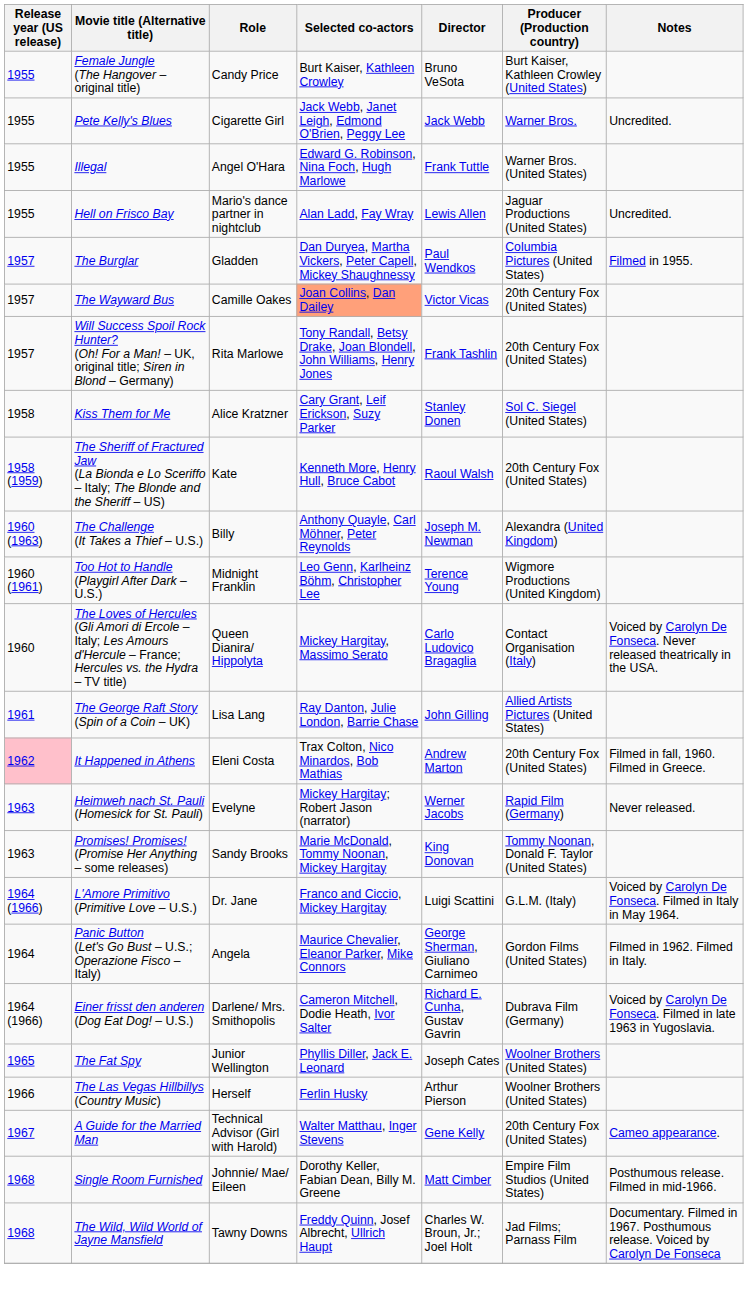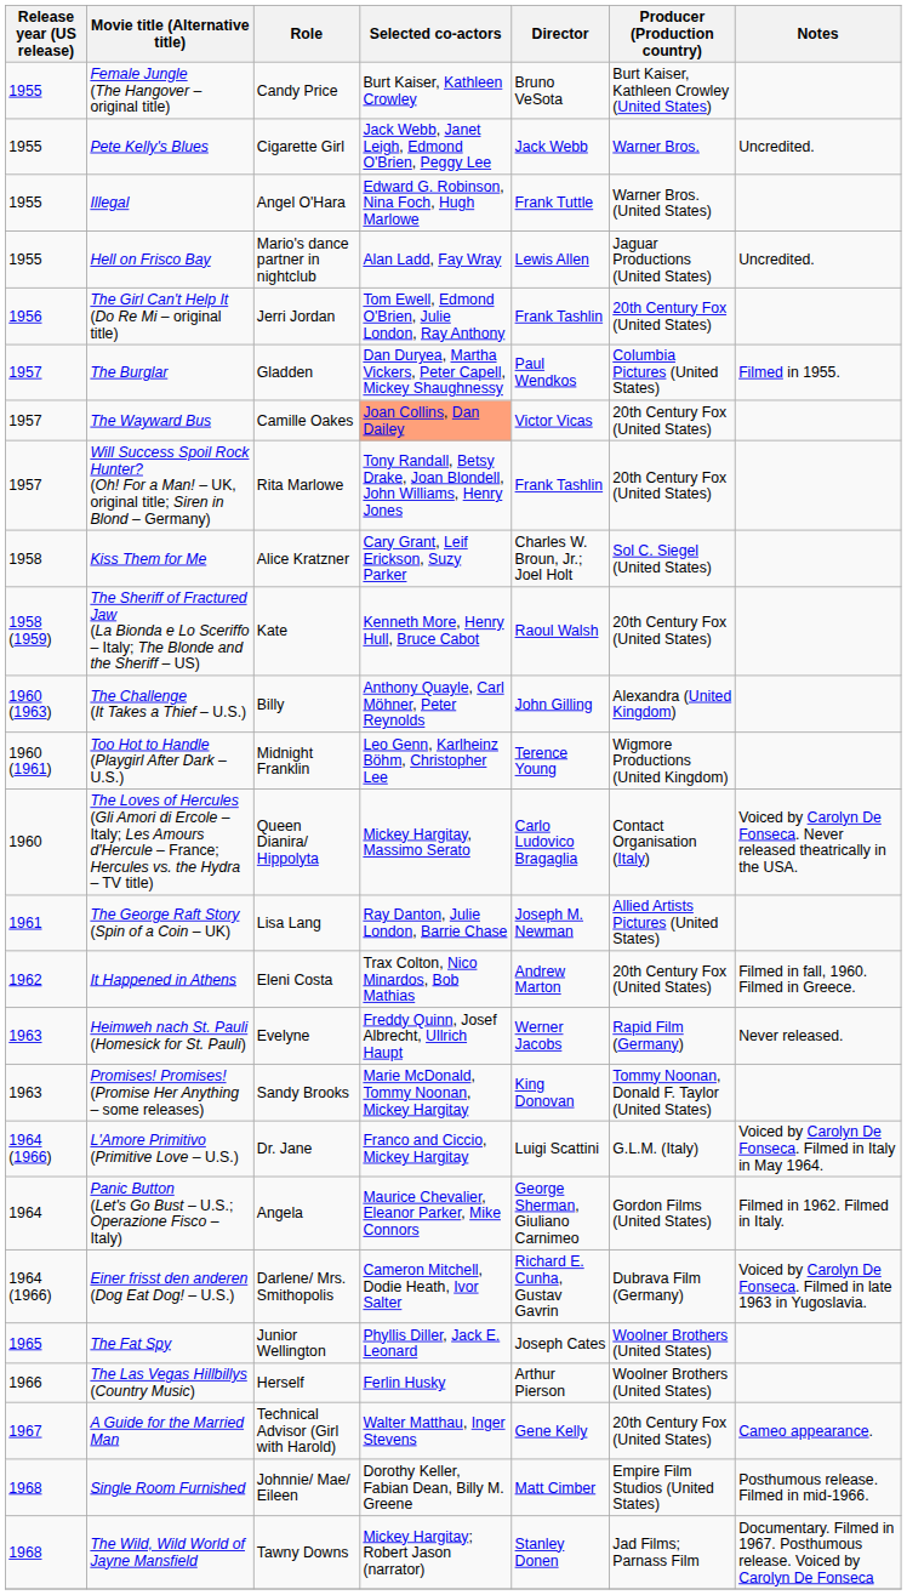 <table class="wikitable" style="font-size:90%;">
 <tr>
 <th>Release year (US release)</th>
 <th>Movie title (Alternative title)</th>
 <th>Role</th>
 <th>Selected co-actors</th>
 <th>Director</th>
 <th>Producer (Production country)</th>
 <th>Notes</th>
 </tr>
 <tr>
 <td><a href='#'>1955</a></td>
 <td><em><a href='#'>Female Jungle</a></em><br>(<em>The Hangover</em> – original title)</td>
 <td>Candy Price</td>
 <td>Burt Kaiser, <a href='#'>Kathleen Crowley</a></td>
 <td>Bruno VeSota</td>
 <td>Burt Kaiser, Kathleen Crowley (<a href='#'>United States</a>)</td>
 <td></td>
 </tr>
 <tr>
 <td>1955</td>
 <td><em><a href='#'>Pete Kelly's Blues</a></em></td>
 <td>Cigarette Girl</td>
 <td><a href='#'>Jack Webb</a>, <a href='#'>Janet Leigh</a>, <a href='#'>Edmond O'Brien</a>, <a href='#'>Peggy Lee</a></td>
 <td><a href='#'>Jack Webb</a></td>
 <td><a href='#'>Warner Bros.</a></td>
 <td>Uncredited.</td>
 </tr>
 <tr>
 <td>1955</td>
 <td><em><a href='#'>Illegal</a></em></td>
 <td>Angel O'Hara</td>
 <td><a href='#'>Edward G. Robinson</a>, <a href='#'>Nina Foch</a>, <a href='#'>Hugh Marlowe</a></td>
 <td><a href='#'>Frank Tuttle</a></td>
 <td>Warner Bros. (United States)</td>
 <td></td>
 </tr>
 <tr>
 <td>1955</td>
 <td><em><a href='#'>Hell on Frisco Bay</a></em></td>
 <td>Mario's dance partner in nightclub</td>
 <td><a href='#'>Alan Ladd</a>, <a href='#'>Fay Wray</a></td>
 <td><a href='#'>Lewis Allen</a></td>
 <td>Jaguar Productions (United States)</td>
 <td>Uncredited.</td>
 </tr>
 <tr>
+<td><a href='#'>1956</a></td>
+<td><em><a href='#'>The Girl Can't Help It</a></em><br>(<em>Do Re Mi</em> – original title)</td>
+<td>Jerri Jordan</td>
+<td><a href='#'>Tom Ewell</a>, <a href='#'>Edmond O'Brien</a>, <a href='#'>Julie London</a>, <a href='#'>Ray Anthony</a></td>
+<td><a href='#'>Frank Tashlin</a></td>
+<td><a href='#'>20th Century Fox</a> (United States)</td>
+<td></td>
+</tr>
+<tr>
 <td><a href='#'>1957</a></td>
 <td><em><a href='#'>The Burglar</a></em></td>
 <td>Gladden</td>
 <td><a href='#'>Dan Duryea</a>, <a href='#'>Martha Vickers</a>, <a href='#'>Peter Capell</a>, <a href='#'>Mickey Shaughnessy</a></td>
 <td><a href='#'>Paul Wendkos</a></td>
 <td><a href='#'>Columbia Pictures</a> (United States)</td>
 <td><a href='#'>Filmed</a> in 1955.</td>
 </tr>
 <tr>
 <td>1957</td>
 <td><em><a href='#'>The Wayward Bus</a></em></td>
 <td>Camille Oakes</td>
 <td style="background: lightsalmon;"><a href='#'>Joan Collins</a>, <a href='#'>Dan Dailey</a></td>
 <td><a href='#'>Victor Vicas</a></td>
 <td>20th Century Fox (United States)</td>
 <td></td>
 </tr>
 <tr>
 <td>1957</td>
 <td><em><a href='#'>Will Success Spoil Rock Hunter?</a></em><br>(<em>Oh! For a Man!</em> – UK, original title; <em>Siren in Blond</em> – Germany)</td>
 <td>Rita Marlowe</td>
 <td><a href='#'>Tony Randall</a>, <a href='#'>Betsy Drake</a>, <a href='#'>Joan Blondell</a>, <a href='#'>John Williams</a>, <a href='#'>Henry Jones</a></td>
 <td><a href='#'>Frank Tashlin</a></td>
 <td>20th Century Fox (United States)</td>
 <td></td>
 </tr>
 <tr>
 <td>1958</td>
 <td><em><a href='#'>Kiss Them for Me</a></em></td>
 <td>Alice Kratzner</td>
 <td><a href='#'>Cary Grant</a>, <a href='#'>Leif Erickson</a>, <a href='#'>Suzy Parker</a></td>
-<td><a href='#'>Stanley Donen</a></td>
+<td>Charles W. Broun, Jr.; Joel Holt</td>
 <td><a href='#'>Sol C. Siegel</a> (United States)</td>
 <td></td>
 </tr>
 <tr>
 <td><a href='#'>1958</a> (<a href='#'>1959</a>)</td>
 <td><em><a href='#'>The Sheriff of Fractured Jaw</a></em><br>(<em>La Bionda e Lo Sceriffo</em> – Italy; <em>The Blonde and the Sheriff</em> – US)</td>
 <td>Kate</td>
 <td><a href='#'>Kenneth More</a>, <a href='#'>Henry Hull</a>, <a href='#'>Bruce Cabot</a></td>
 <td><a href='#'>Raoul Walsh</a></td>
 <td>20th Century Fox (United States)</td>
 <td></td>
 </tr>
 <tr>
 <td><a href='#'>1960</a> (<a href='#'>1963</a>)</td>
 <td><em><a href='#'>The Challenge</a></em><br>(<em>It Takes a Thief</em> – U.S.)</td>
 <td>Billy</td>
 <td><a href='#'>Anthony Quayle</a>, <a href='#'>Carl Möhner</a>, <a href='#'>Peter Reynolds</a></td>
-<td><a href='#'>Joseph M. Newman</a></td>
+<td><a href='#'>John Gilling</a></td>
 <td>Alexandra (<a href='#'>United Kingdom</a>)</td>
 <td></td>
 </tr>
 <tr>
 <td>1960 (<a href='#'>1961</a>)</td>
 <td><em><a href='#'>Too Hot to Handle</a></em><br>(<em>Playgirl After Dark</em> – U.S.)</td>
 <td>Midnight Franklin</td>
 <td><a href='#'>Leo Genn</a>, <a href='#'>Karlheinz Böhm</a>, <a href='#'>Christopher Lee</a></td>
 <td><a href='#'>Terence Young</a></td>
 <td>Wigmore Productions (United Kingdom)</td>
 <td></td>
 </tr>
 <tr>
 <td>1960</td>
 <td><em><a href='#'>The Loves of Hercules</a></em><br>(<em>Gli Amori di Ercole</em> – Italy; <em>Les Amours d'Hercule</em> – France; <em>Hercules vs. the Hydra</em> – TV title)</td>
 <td>Queen Dianira/ <a href='#'>Hippolyta</a></td>
 <td><a href='#'>Mickey Hargitay</a>, <a href='#'>Massimo Serato</a></td>
 <td><a href='#'>Carlo Ludovico Bragaglia</a></td>
 <td>Contact Organisation (<a href='#'>Italy</a>)</td>
 <td>Voiced by <a href='#'>Carolyn De Fonseca</a>. Never released theatrically in the USA.</td>
 </tr>
 <tr>
 <td><a href='#'>1961</a></td>
 <td><em><a href='#'>The George Raft Story</a></em><br>(<em>Spin of a Coin</em> – UK)</td>
 <td>Lisa Lang</td>
 <td><a href='#'>Ray Danton</a>, <a href='#'>Julie London</a>, <a href='#'>Barrie Chase</a></td>
-<td><a href='#'>John Gilling</a></td>
+<td><a href='#'>Joseph M. Newman</a></td>
 <td><a href='#'>Allied Artists Pictures</a> (United States)</td>
 <td></td>
 </tr>
 <tr>
-<td style="background: pink;"><a href='#'>1962</a></td>
+<td><a href='#'>1962</a></td>
 <td><em><a href='#'>It Happened in Athens</a></em></td>
 <td>Eleni Costa</td>
 <td>Trax Colton, <a href='#'>Nico Minardos</a>, <a href='#'>Bob Mathias</a></td>
 <td><a href='#'>Andrew Marton</a></td>
 <td>20th Century Fox (United States)</td>
 <td>Filmed in fall, 1960. Filmed in Greece.</td>
 </tr>
 <tr>
 <td><a href='#'>1963</a></td>
 <td><em><a href='#'>Heimweh nach St. Pauli</a></em><br>(<em>Homesick for St. Pauli</em>)</td>
 <td>Evelyne</td>
-<td><a href='#'>Mickey Hargitay</a>; Robert Jason (narrator)</td>
+<td><a href='#'>Freddy Quinn</a>, Josef Albrecht, <a href='#'>Ullrich Haupt</a></td>
 <td><a href='#'>Werner Jacobs</a></td>
 <td><a href='#'>Rapid Film</a> (<a href='#'>Germany</a>)</td>
 <td>Never released.</td>
 </tr>
 <tr>
 <td>1963</td>
 <td><em><a href='#'>Promises! Promises!</a></em><br>(<em>Promise Her Anything</em> – some releases)</td>
 <td>Sandy Brooks</td>
 <td><a href='#'>Marie McDonald</a>, <a href='#'>Tommy Noonan</a>, <a href='#'>Mickey Hargitay</a></td>
 <td><a href='#'>King Donovan</a></td>
 <td><a href='#'>Tommy Noonan</a>, Donald F. Taylor (United States)</td>
 <td></td>
 </tr>
 <tr>
 <td><a href='#'>1964</a> (<a href='#'>1966</a>)</td>
 <td><em><a href='#'>L'Amore Primitivo</a></em><br>(<em>Primitive Love</em> – U.S.)</td>
 <td>Dr. Jane</td>
 <td><a href='#'>Franco and Ciccio</a>, <a href='#'>Mickey Hargitay</a></td>
 <td>Luigi Scattini</td>
 <td>G.L.M. (Italy)</td>
 <td>Voiced by <a href='#'>Carolyn De Fonseca</a>. Filmed in Italy in May 1964.</td>
 </tr>
 <tr>
 <td>1964</td>
 <td><em><a href='#'>Panic Button</a></em><br>(<em>Let's Go Bust</em> – U.S.; <em>Operazione Fisco</em> – Italy)</td>
 <td>Angela</td>
 <td><a href='#'>Maurice Chevalier</a>, <a href='#'>Eleanor Parker</a>, <a href='#'>Mike Connors</a></td>
 <td><a href='#'>George Sherman</a>, Giuliano Carnimeo</td>
 <td>Gordon Films (United States)</td>
 <td>Filmed in 1962. Filmed in Italy.</td>
 </tr>
 <tr>
 <td>1964 (1966)</td>
 <td><em><a href='#'>Einer frisst den anderen</a></em><br>(<em>Dog Eat Dog!</em> – U.S.)</td>
 <td>Darlene/ Mrs. Smithopolis</td>
 <td><a href='#'>Cameron Mitchell</a>, Dodie Heath, <a href='#'>Ivor Salter</a></td>
 <td><a href='#'>Richard E. Cunha</a>, Gustav Gavrin</td>
 <td>Dubrava Film (Germany)</td>
 <td>Voiced by <a href='#'>Carolyn De Fonseca</a>. Filmed in late 1963 in Yugoslavia.</td>
 </tr>
 <tr>
 <td><a href='#'>1965</a></td>
 <td><em><a href='#'>The Fat Spy</a></em></td>
 <td>Junior Wellington</td>
 <td><a href='#'>Phyllis Diller</a>, <a href='#'>Jack E. Leonard</a></td>
 <td>Joseph Cates</td>
 <td><a href='#'>Woolner Brothers</a> (United States)</td>
 <td></td>
 </tr>
 <tr>
 <td>1966</td>
 <td><em><a href='#'>The Las Vegas Hillbillys</a></em><br>(<em>Country Music</em>)</td>
 <td>Herself</td>
 <td><a href='#'>Ferlin Husky</a></td>
 <td>Arthur Pierson</td>
 <td>Woolner Brothers (United States)</td>
 <td></td>
 </tr>
 <tr>
 <td><a href='#'>1967</a></td>
 <td><em><a href='#'>A Guide for the Married Man</a></em></td>
 <td>Technical Advisor (Girl with Harold)</td>
 <td><a href='#'>Walter Matthau</a>, <a href='#'>Inger Stevens</a></td>
 <td><a href='#'>Gene Kelly</a></td>
 <td>20th Century Fox (United States)</td>
 <td><a href='#'>Cameo appearance</a>.</td>
 </tr>
 <tr>
 <td><a href='#'>1968</a></td>
 <td><em><a href='#'>Single Room Furnished</a></em></td>
 <td>Johnnie/ Mae/ Eileen</td>
 <td>Dorothy Keller, Fabian Dean, Billy M. Greene</td>
 <td><a href='#'>Matt Cimber</a></td>
 <td>Empire Film Studios (United States)</td>
 <td>Posthumous release. Filmed in mid-1966.</td>
 </tr>
 <tr>
 <td><a href='#'>1968</a></td>
 <td><em><a href='#'>The Wild, Wild World of Jayne Mansfield</a></em></td>
 <td>Tawny Downs</td>
-<td><a href='#'>Freddy Quinn</a>, Josef Albrecht, <a href='#'>Ullrich Haupt</a></td>
-<td>Charles W. Broun, Jr.; Joel Holt</td>
+<td><a href='#'>Mickey Hargitay</a>; Robert Jason (narrator)</td>
+<td><a href='#'>Stanley Donen</a></td>
 <td>Jad Films; Parnass Film</td>
 <td>Documentary. Filmed in 1967. Posthumous release. Voiced by <a href='#'>Carolyn De Fonseca</a></td>
 </tr>
 <tr>
 </tr>
 </table>
